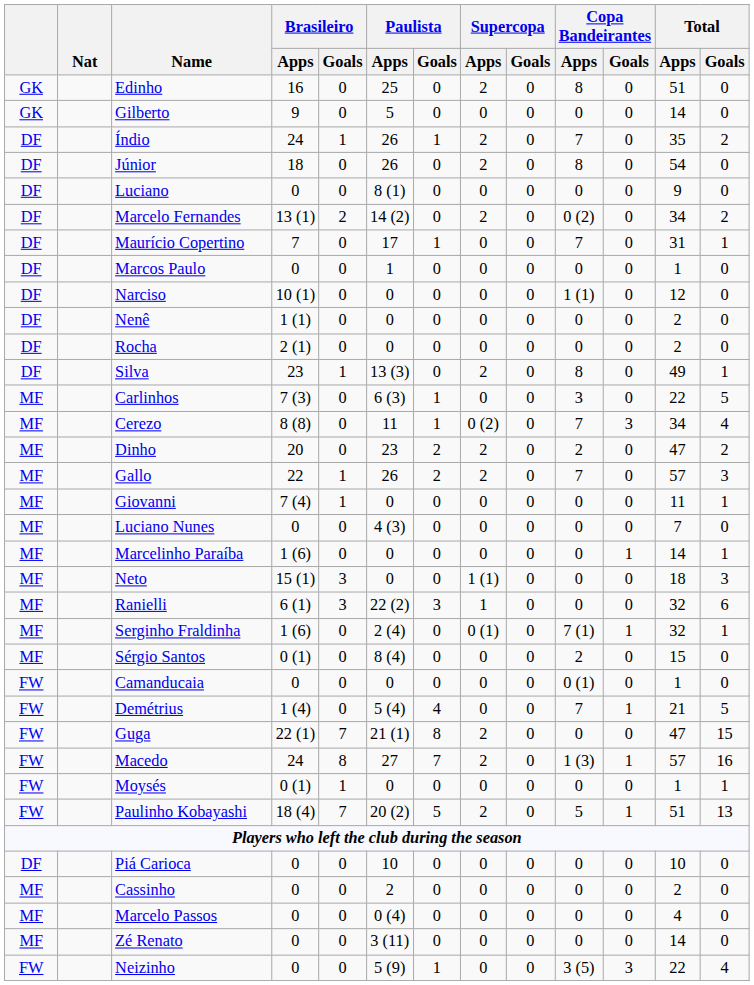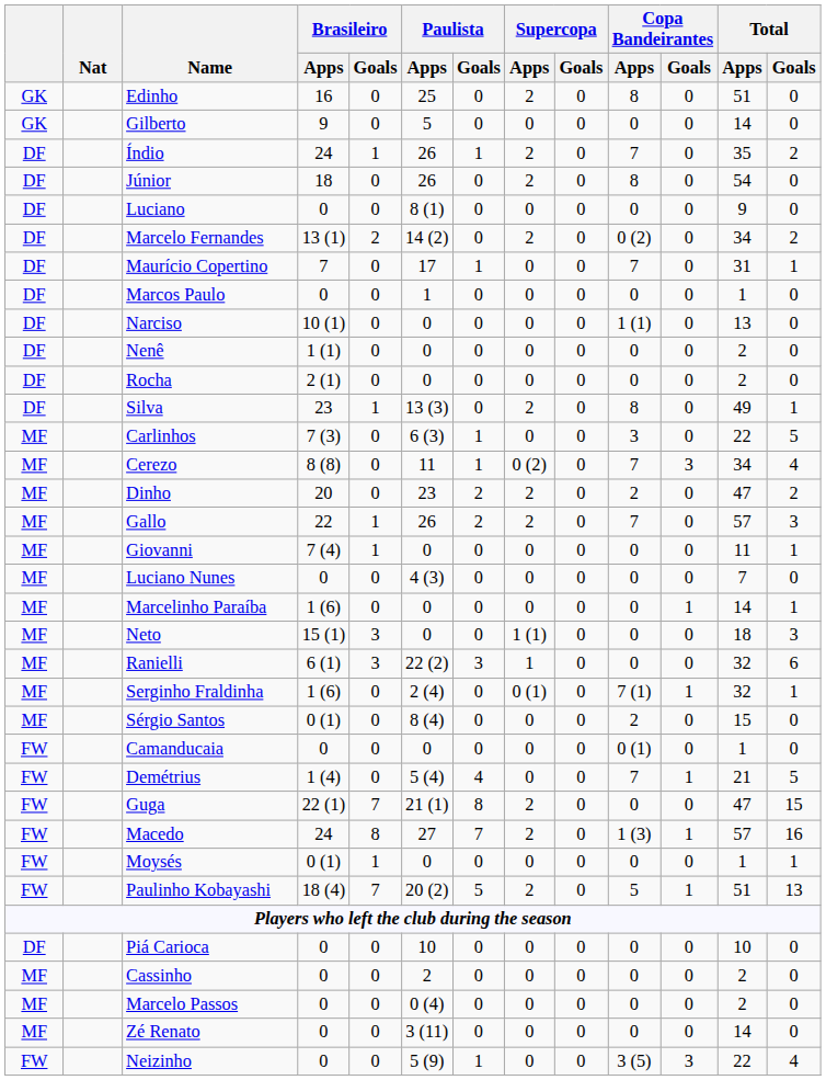 <table class="wikitable sortable" style="text-align:center;">
 <tr>
 <th rowspan="2" width="45" valign="bottom"></th>
 <th rowspan="2" width="45" valign="bottom">Nat</th>
 <th rowspan="2" width="150" valign="bottom">Name</th>
 <th colspan="2" width="85"><a href='#'>Brasileiro</a></th>
 <th colspan="2" width="85"><a href='#'>Paulista</a></th>
 <th colspan="2" width="85"><a href='#'>Supercopa</a></th>
 <th colspan="2" width="85"><a href='#'>Copa Bandeirantes</a></th>
 <th colspan="2" width="85">Total</th>
 </tr>
 <tr>
 <th>Apps</th>
 <th>Goals</th>
 <th>Apps</th>
 <th>Goals</th>
 <th>Apps</th>
 <th>Goals</th>
 <th>Apps</th>
 <th>Goals</th>
 <th>Apps</th>
 <th>Goals</th>
 </tr>
 <tr>
 <td><a href='#'>GK</a></td>
 <td></td>
 <td align=left><a href='#'>Edinho</a></td>
 <td>16</td>
 <td>0</td>
 <td>25</td>
 <td>0</td>
 <td>2</td>
 <td>0</td>
 <td>8</td>
 <td>0</td>
 <td>51</td>
 <td>0</td>
 </tr>
 <tr>
 <td><a href='#'>GK</a></td>
 <td></td>
 <td align=left><a href='#'>Gilberto</a></td>
 <td>9</td>
 <td>0</td>
 <td>5</td>
 <td>0</td>
 <td>0</td>
 <td>0</td>
 <td>0</td>
 <td>0</td>
 <td>14</td>
 <td>0</td>
 </tr>
 <tr>
 <td><a href='#'>DF</a></td>
 <td></td>
 <td align=left><a href='#'>Índio</a></td>
 <td>24</td>
 <td>1</td>
 <td>26</td>
 <td>1</td>
 <td>2</td>
 <td>0</td>
 <td>7</td>
 <td>0</td>
 <td>35</td>
 <td>2</td>
 </tr>
 <tr>
 <td><a href='#'>DF</a></td>
 <td></td>
 <td align=left><a href='#'>Júnior</a></td>
 <td>18</td>
 <td>0</td>
 <td>26</td>
 <td>0</td>
 <td>2</td>
 <td>0</td>
 <td>8</td>
 <td>0</td>
 <td>54</td>
 <td>0</td>
 </tr>
 <tr>
 <td><a href='#'>DF</a></td>
 <td></td>
 <td align=left><a href='#'>Luciano</a></td>
 <td>0</td>
 <td>0</td>
 <td>8 (1)</td>
 <td>0</td>
 <td>0</td>
 <td>0</td>
 <td>0</td>
 <td>0</td>
 <td>9</td>
 <td>0</td>
 </tr>
 <tr>
 <td><a href='#'>DF</a></td>
 <td></td>
 <td align=left><a href='#'>Marcelo Fernandes</a></td>
 <td>13 (1)</td>
 <td>2</td>
 <td>14 (2)</td>
 <td>0</td>
 <td>2</td>
 <td>0</td>
 <td>0 (2)</td>
 <td>0</td>
 <td>34</td>
 <td>2</td>
 </tr>
 <tr>
 <td><a href='#'>DF</a></td>
 <td></td>
 <td align=left><a href='#'>Maurício Copertino</a></td>
 <td>7</td>
 <td>0</td>
 <td>17</td>
 <td>1</td>
 <td>0</td>
 <td>0</td>
 <td>7</td>
 <td>0</td>
 <td>31</td>
 <td>1</td>
 </tr>
 <tr>
 <td><a href='#'>DF</a></td>
 <td></td>
 <td align=left><a href='#'>Marcos Paulo</a></td>
 <td>0</td>
 <td>0</td>
 <td>1</td>
 <td>0</td>
 <td>0</td>
 <td>0</td>
 <td>0</td>
 <td>0</td>
 <td>1</td>
 <td>0</td>
 </tr>
 <tr>
 <td><a href='#'>DF</a></td>
 <td></td>
 <td align=left><a href='#'>Narciso</a></td>
 <td>10 (1)</td>
 <td>0</td>
 <td>0</td>
 <td>0</td>
 <td>0</td>
 <td>0</td>
 <td>1 (1)</td>
 <td>0</td>
-<td>12</td>
+<td>13</td>
 <td>0</td>
 </tr>
 <tr>
 <td><a href='#'>DF</a></td>
 <td></td>
 <td align=left><a href='#'>Nenê</a></td>
 <td>1 (1)</td>
 <td>0</td>
 <td>0</td>
 <td>0</td>
 <td>0</td>
 <td>0</td>
 <td>0</td>
 <td>0</td>
 <td>2</td>
 <td>0</td>
 </tr>
 <tr>
 <td><a href='#'>DF</a></td>
 <td></td>
 <td align=left><a href='#'>Rocha</a></td>
 <td>2 (1)</td>
 <td>0</td>
 <td>0</td>
 <td>0</td>
 <td>0</td>
 <td>0</td>
 <td>0</td>
 <td>0</td>
 <td>2</td>
 <td>0</td>
 </tr>
 <tr>
 <td><a href='#'>DF</a></td>
 <td></td>
 <td align=left><a href='#'>Silva</a></td>
 <td>23</td>
 <td>1</td>
 <td>13 (3)</td>
 <td>0</td>
 <td>2</td>
 <td>0</td>
 <td>8</td>
 <td>0</td>
 <td>49</td>
 <td>1</td>
 </tr>
 <tr>
 <td><a href='#'>MF</a></td>
 <td></td>
 <td align=left><a href='#'>Carlinhos</a></td>
 <td>7 (3)</td>
 <td>0</td>
 <td>6 (3)</td>
 <td>1</td>
 <td>0</td>
 <td>0</td>
 <td>3</td>
 <td>0</td>
 <td>22</td>
 <td>5</td>
 </tr>
 <tr>
 <td><a href='#'>MF</a></td>
 <td></td>
 <td align=left><a href='#'>Cerezo</a></td>
 <td>8 (8)</td>
 <td>0</td>
 <td>11</td>
 <td>1</td>
 <td>0 (2)</td>
 <td>0</td>
 <td>7</td>
 <td>3</td>
 <td>34</td>
 <td>4</td>
 </tr>
 <tr>
 <td><a href='#'>MF</a></td>
 <td></td>
 <td align=left><a href='#'>Dinho</a></td>
 <td>20</td>
 <td>0</td>
 <td>23</td>
 <td>2</td>
 <td>2</td>
 <td>0</td>
 <td>2</td>
 <td>0</td>
 <td>47</td>
 <td>2</td>
 </tr>
 <tr>
 <td><a href='#'>MF</a></td>
 <td></td>
 <td align=left><a href='#'>Gallo</a></td>
 <td>22</td>
 <td>1</td>
 <td>26</td>
 <td>2</td>
 <td>2</td>
 <td>0</td>
 <td>7</td>
 <td>0</td>
 <td>57</td>
 <td>3</td>
 </tr>
 <tr>
 <td><a href='#'>MF</a></td>
 <td></td>
 <td align=left><a href='#'>Giovanni</a></td>
 <td>7 (4)</td>
 <td>1</td>
 <td>0</td>
 <td>0</td>
 <td>0</td>
 <td>0</td>
 <td>0</td>
 <td>0</td>
 <td>11</td>
 <td>1</td>
 </tr>
 <tr>
 <td><a href='#'>MF</a></td>
 <td></td>
 <td align=left><a href='#'>Luciano Nunes</a></td>
 <td>0</td>
 <td>0</td>
 <td>4 (3)</td>
 <td>0</td>
 <td>0</td>
 <td>0</td>
 <td>0</td>
 <td>0</td>
 <td>7</td>
 <td>0</td>
 </tr>
 <tr>
 <td><a href='#'>MF</a></td>
 <td></td>
 <td align=left><a href='#'>Marcelinho Paraíba</a></td>
 <td>1 (6)</td>
 <td>0</td>
 <td>0</td>
 <td>0</td>
 <td>0</td>
 <td>0</td>
 <td>0</td>
 <td>1</td>
 <td>14</td>
 <td>1</td>
 </tr>
 <tr>
 <td><a href='#'>MF</a></td>
 <td></td>
 <td align=left><a href='#'>Neto</a></td>
 <td>15 (1)</td>
 <td>3</td>
 <td>0</td>
 <td>0</td>
 <td>1 (1)</td>
 <td>0</td>
 <td>0</td>
 <td>0</td>
 <td>18</td>
 <td>3</td>
 </tr>
 <tr>
 <td><a href='#'>MF</a></td>
 <td></td>
 <td align=left><a href='#'>Ranielli</a></td>
 <td>6 (1)</td>
 <td>3</td>
 <td>22 (2)</td>
 <td>3</td>
 <td>1</td>
 <td>0</td>
 <td>0</td>
 <td>0</td>
 <td>32</td>
 <td>6</td>
 </tr>
 <tr>
 <td><a href='#'>MF</a></td>
 <td></td>
 <td align=left><a href='#'>Serginho Fraldinha</a></td>
 <td>1 (6)</td>
 <td>0</td>
 <td>2 (4)</td>
 <td>0</td>
 <td>0 (1)</td>
 <td>0</td>
 <td>7 (1)</td>
 <td>1</td>
 <td>32</td>
 <td>1</td>
 </tr>
 <tr>
 <td><a href='#'>MF</a></td>
 <td></td>
 <td align=left><a href='#'>Sérgio Santos</a></td>
 <td>0 (1)</td>
 <td>0</td>
 <td>8 (4)</td>
 <td>0</td>
 <td>0</td>
 <td>0</td>
 <td>2</td>
 <td>0</td>
 <td>15</td>
 <td>0</td>
 </tr>
 <tr>
 <td><a href='#'>FW</a></td>
 <td></td>
 <td align=left><a href='#'>Camanducaia</a></td>
 <td>0</td>
 <td>0</td>
 <td>0</td>
 <td>0</td>
 <td>0</td>
 <td>0</td>
 <td>0 (1)</td>
 <td>0</td>
 <td>1</td>
 <td>0</td>
 </tr>
 <tr>
 <td><a href='#'>FW</a></td>
 <td></td>
 <td align=left><a href='#'>Demétrius</a></td>
 <td>1 (4)</td>
 <td>0</td>
 <td>5 (4)</td>
 <td>4</td>
 <td>0</td>
 <td>0</td>
 <td>7</td>
 <td>1</td>
 <td>21</td>
 <td>5</td>
 </tr>
 <tr>
 <td><a href='#'>FW</a></td>
 <td></td>
 <td align=left><a href='#'>Guga</a></td>
 <td>22 (1)</td>
 <td>7</td>
 <td>21 (1)</td>
 <td>8</td>
 <td>2</td>
 <td>0</td>
 <td>0</td>
 <td>0</td>
 <td>47</td>
 <td>15</td>
 </tr>
 <tr>
 <td><a href='#'>FW</a></td>
 <td></td>
 <td align=left><a href='#'>Macedo</a></td>
 <td>24</td>
 <td>8</td>
 <td>27</td>
 <td>7</td>
 <td>2</td>
 <td>0</td>
 <td>1 (3)</td>
 <td>1</td>
 <td>57</td>
 <td>16</td>
 </tr>
 <tr>
 <td><a href='#'>FW</a></td>
 <td></td>
 <td align=left><a href='#'>Moysés</a></td>
 <td>0 (1)</td>
 <td>1</td>
 <td>0</td>
 <td>0</td>
 <td>0</td>
 <td>0</td>
 <td>0</td>
 <td>0</td>
 <td>1</td>
 <td>1</td>
 </tr>
 <tr>
 <td><a href='#'>FW</a></td>
 <td></td>
 <td align=left><a href='#'>Paulinho Kobayashi</a></td>
 <td>18 (4)</td>
 <td>7</td>
 <td>20 (2)</td>
 <td>5</td>
 <td>2</td>
 <td>0</td>
 <td>5</td>
 <td>1</td>
 <td>51</td>
 <td>13</td>
 </tr>
 <tr>
 <th colspan=13 style="background: #F8F8FF" align=center><em>Players who left the club during the season</em></th>
 </tr>
 <tr>
 <td><a href='#'>DF</a></td>
 <td></td>
 <td align=left><a href='#'>Piá Carioca</a></td>
 <td>0</td>
 <td>0</td>
 <td>10</td>
 <td>0</td>
 <td>0</td>
 <td>0</td>
 <td>0</td>
 <td>0</td>
 <td>10</td>
 <td>0</td>
 </tr>
 <tr>
 <td><a href='#'>MF</a></td>
 <td></td>
 <td align=left><a href='#'>Cassinho</a></td>
 <td>0</td>
 <td>0</td>
 <td>2</td>
 <td>0</td>
 <td>0</td>
 <td>0</td>
 <td>0</td>
 <td>0</td>
 <td>2</td>
 <td>0</td>
 </tr>
 <tr>
 <td><a href='#'>MF</a></td>
 <td></td>
 <td align=left><a href='#'>Marcelo Passos</a></td>
 <td>0</td>
 <td>0</td>
 <td>0 (4)</td>
 <td>0</td>
 <td>0</td>
 <td>0</td>
 <td>0</td>
 <td>0</td>
-<td>4</td>
+<td>2</td>
 <td>0</td>
 </tr>
 <tr>
 <td><a href='#'>MF</a></td>
 <td></td>
 <td align=left><a href='#'>Zé Renato</a></td>
 <td>0</td>
 <td>0</td>
 <td>3 (11)</td>
 <td>0</td>
 <td>0</td>
 <td>0</td>
 <td>0</td>
 <td>0</td>
 <td>14</td>
 <td>0</td>
 </tr>
 <tr>
 <td><a href='#'>FW</a></td>
 <td></td>
 <td align=left><a href='#'>Neizinho</a></td>
 <td>0</td>
 <td>0</td>
 <td>5 (9)</td>
 <td>1</td>
 <td>0</td>
 <td>0</td>
 <td>3 (5)</td>
 <td>3</td>
 <td>22</td>
 <td>4</td>
 </tr>
 <tr>
 </tr>
 </table>
